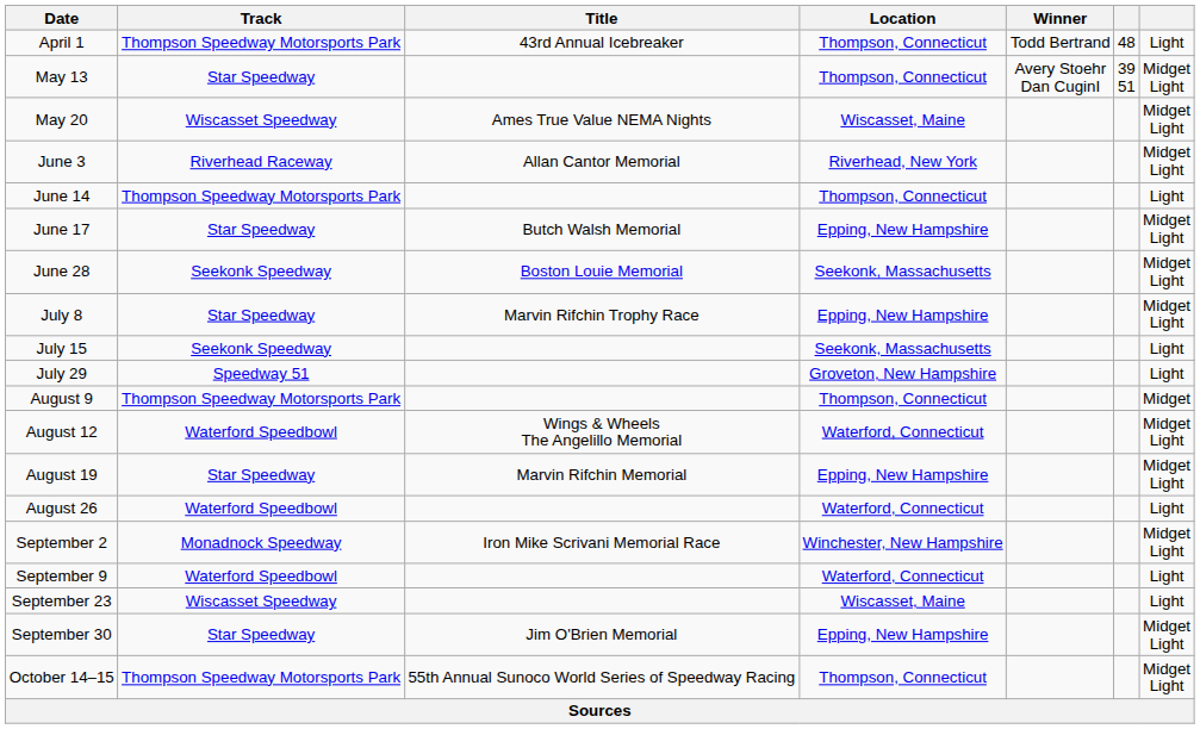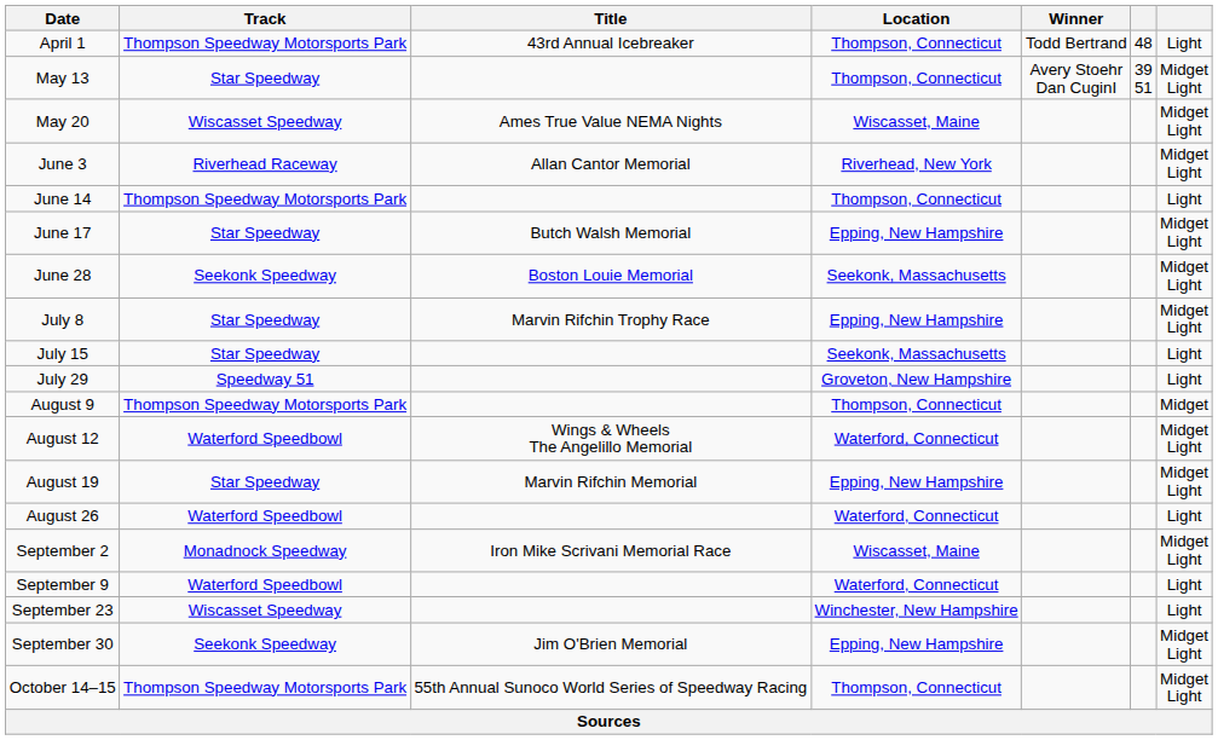 <table class="wikitable sortable" style="font-size: 85%;">
 <tr>
 <th>Date</th>
 <th>Track</th>
 <th>Title</th>
 <th>Location</th>
 <th>Winner</th>
 <th></th>
 <th></th>
 </tr>
 <tr>
 <td align="center">April 1</td>
 <td align="center"><a href='#'>Thompson Speedway Motorsports Park</a></td>
 <td align="center">43rd Annual Icebreaker</td>
 <td align="center"><a href='#'>Thompson, Connecticut</a></td>
 <td align="center">Todd Bertrand</td>
 <td align="center">48</td>
 <td align="center">Light</td>
 </tr>
 <tr>
 <td align="center">May 13</td>
 <td align="center"><a href='#'>Star Speedway</a></td>
 <td align="center"></td>
 <td align="center"><a href='#'>Thompson, Connecticut</a></td>
 <td align="center">Avery Stoehr<br>Dan CuginI</td>
 <td align="center">39<br>51</td>
 <td align="center">Midget<br>Light</td>
 </tr>
 <tr>
 <td align="center">May 20</td>
 <td align="center"><a href='#'>Wiscasset Speedway</a></td>
 <td align="center">Ames True Value NEMA Nights</td>
 <td align="center"><a href='#'>Wiscasset, Maine</a></td>
 <td align="center"></td>
 <td align="center"></td>
 <td align="center">Midget<br>Light</td>
 </tr>
 <tr>
 <td align="center">June 3</td>
 <td align="center"><a href='#'>Riverhead Raceway</a></td>
 <td align="center">Allan Cantor Memorial</td>
 <td align="center"><a href='#'>Riverhead, New York</a></td>
 <td align="center"></td>
 <td align="center"></td>
 <td align="center">Midget<br>Light</td>
 </tr>
 <tr>
 <td align="center">June 14</td>
 <td align="center"><a href='#'>Thompson Speedway Motorsports Park</a></td>
 <td align="center"></td>
 <td align="center"><a href='#'>Thompson, Connecticut</a></td>
 <td align="center"></td>
 <td align="center"></td>
 <td align="center">Light</td>
 </tr>
 <tr>
 <td align="center">June 17</td>
 <td align="center"><a href='#'>Star Speedway</a></td>
 <td align="center">Butch Walsh Memorial</td>
 <td align="center"><a href='#'>Epping, New Hampshire</a></td>
 <td align="center"></td>
 <td align="center"></td>
 <td align="center">Midget<br>Light</td>
 </tr>
 <tr>
 <td align="center">June 28</td>
 <td align="center"><a href='#'>Seekonk Speedway</a></td>
 <td align="center"><a href='#'>Boston Louie Memorial</a></td>
 <td align="center"><a href='#'>Seekonk, Massachusetts</a></td>
 <td align="center"></td>
 <td align="center"></td>
 <td align="center">Midget<br>Light</td>
 </tr>
 <tr>
 <td align="center">July 8</td>
 <td align="center"><a href='#'>Star Speedway</a></td>
 <td align="center">Marvin Rifchin Trophy Race</td>
 <td align="center"><a href='#'>Epping, New Hampshire</a></td>
 <td align="center"></td>
 <td align="center"></td>
 <td align="center">Midget<br>Light</td>
 </tr>
 <tr>
 <td align="center">July 15</td>
-<td align="center"><a href='#'>Seekonk Speedway</a></td>
+<td align="center"><a href='#'>Star Speedway</a></td>
 <td align="center"></td>
 <td align="center"><a href='#'>Seekonk, Massachusetts</a></td>
 <td align="center"></td>
 <td align="center"></td>
 <td align="center">Light</td>
 </tr>
 <tr>
 <td align="center">July 29</td>
 <td align="center"><a href='#'>Speedway 51</a></td>
 <td align="center"></td>
 <td align="center"><a href='#'>Groveton, New Hampshire</a></td>
 <td align="center"></td>
 <td align="center"></td>
 <td align="center">Light</td>
 </tr>
 <tr>
 <td align="center">August 9</td>
 <td align="center"><a href='#'>Thompson Speedway Motorsports Park</a></td>
 <td align="center"></td>
 <td align="center"><a href='#'>Thompson, Connecticut</a></td>
 <td align="center"></td>
 <td align="center"></td>
 <td align="center">Midget</td>
 </tr>
 <tr>
 <td align="center">August 12</td>
 <td align="center"><a href='#'>Waterford Speedbowl</a></td>
 <td align="center">Wings & Wheels<br>The Angelillo Memorial</td>
 <td align="center"><a href='#'>Waterford, Connecticut</a></td>
 <td align="center"></td>
 <td align="center"></td>
 <td align="center">Midget<br>Light</td>
 </tr>
 <tr>
 <td align="center">August 19</td>
 <td align="center"><a href='#'>Star Speedway</a></td>
 <td align="center">Marvin Rifchin Memorial</td>
 <td align="center"><a href='#'>Epping, New Hampshire</a></td>
 <td align="center"></td>
 <td align="center"></td>
 <td align="center">Midget<br>Light</td>
 </tr>
 <tr>
 <td align="center">August 26</td>
 <td align="center"><a href='#'>Waterford Speedbowl</a></td>
 <td align="center"></td>
 <td align="center"><a href='#'>Waterford, Connecticut</a></td>
 <td align="center"></td>
 <td align="center"></td>
 <td align="center">Light</td>
 </tr>
 <tr>
 <td align="center">September 2</td>
 <td align="center"><a href='#'>Monadnock Speedway</a></td>
 <td align="center">Iron Mike Scrivani Memorial Race</td>
-<td align="center"><a href='#'>Winchester, New Hampshire</a></td>
+<td align="center"><a href='#'>Wiscasset, Maine</a></td>
 <td align="center"></td>
 <td align="center"></td>
 <td align="center">Midget<br>Light</td>
 </tr>
 <tr>
 <td align="center">September 9</td>
 <td align="center"><a href='#'>Waterford Speedbowl</a></td>
 <td align="center"></td>
 <td align="center"><a href='#'>Waterford, Connecticut</a></td>
 <td align="center"></td>
 <td align="center"></td>
 <td align="center">Light</td>
 </tr>
 <tr>
 <td align="center">September 23</td>
 <td align="center"><a href='#'>Wiscasset Speedway</a></td>
 <td align="center"></td>
-<td align="center"><a href='#'>Wiscasset, Maine</a></td>
+<td align="center"><a href='#'>Winchester, New Hampshire</a></td>
 <td align="center"></td>
 <td align="center"></td>
 <td align="center">Light</td>
 </tr>
 <tr>
 <td align="center">September 30</td>
-<td align="center"><a href='#'>Star Speedway</a></td>
+<td align="center"><a href='#'>Seekonk Speedway</a></td>
 <td align="center">Jim O'Brien Memorial</td>
 <td align="center"><a href='#'>Epping, New Hampshire</a></td>
 <td align="center"></td>
 <td align="center"></td>
 <td align="center">Midget<br>Light</td>
 </tr>
 <tr>
 <td align="center">October 14–15</td>
 <td align="center"><a href='#'>Thompson Speedway Motorsports Park</a></td>
 <td align="center">55th Annual Sunoco World Series of Speedway Racing</td>
 <td align="center"><a href='#'>Thompson, Connecticut</a></td>
 <td align="center"></td>
 <td align="center"></td>
 <td align="center">Midget<br>Light</td>
 </tr>
 <tr>
 <th colspan="8" align="center">Sources</th>
 </tr>
 </table>
